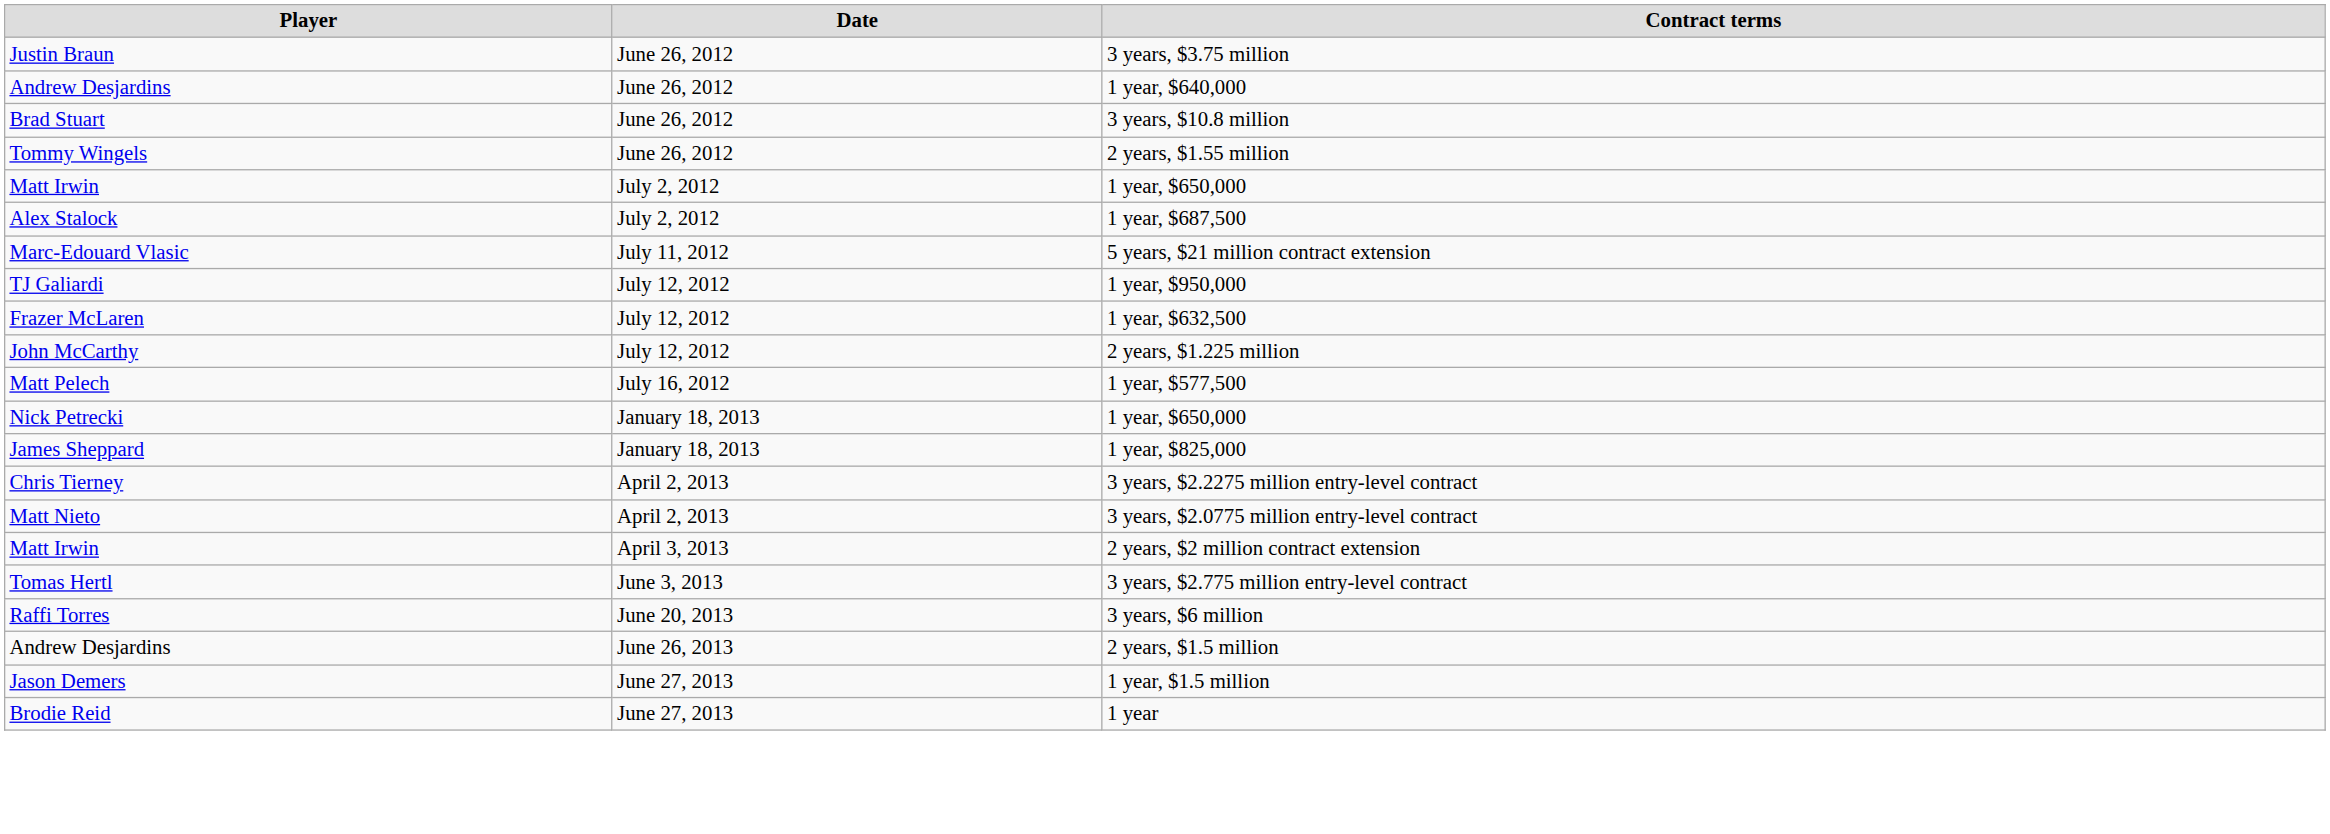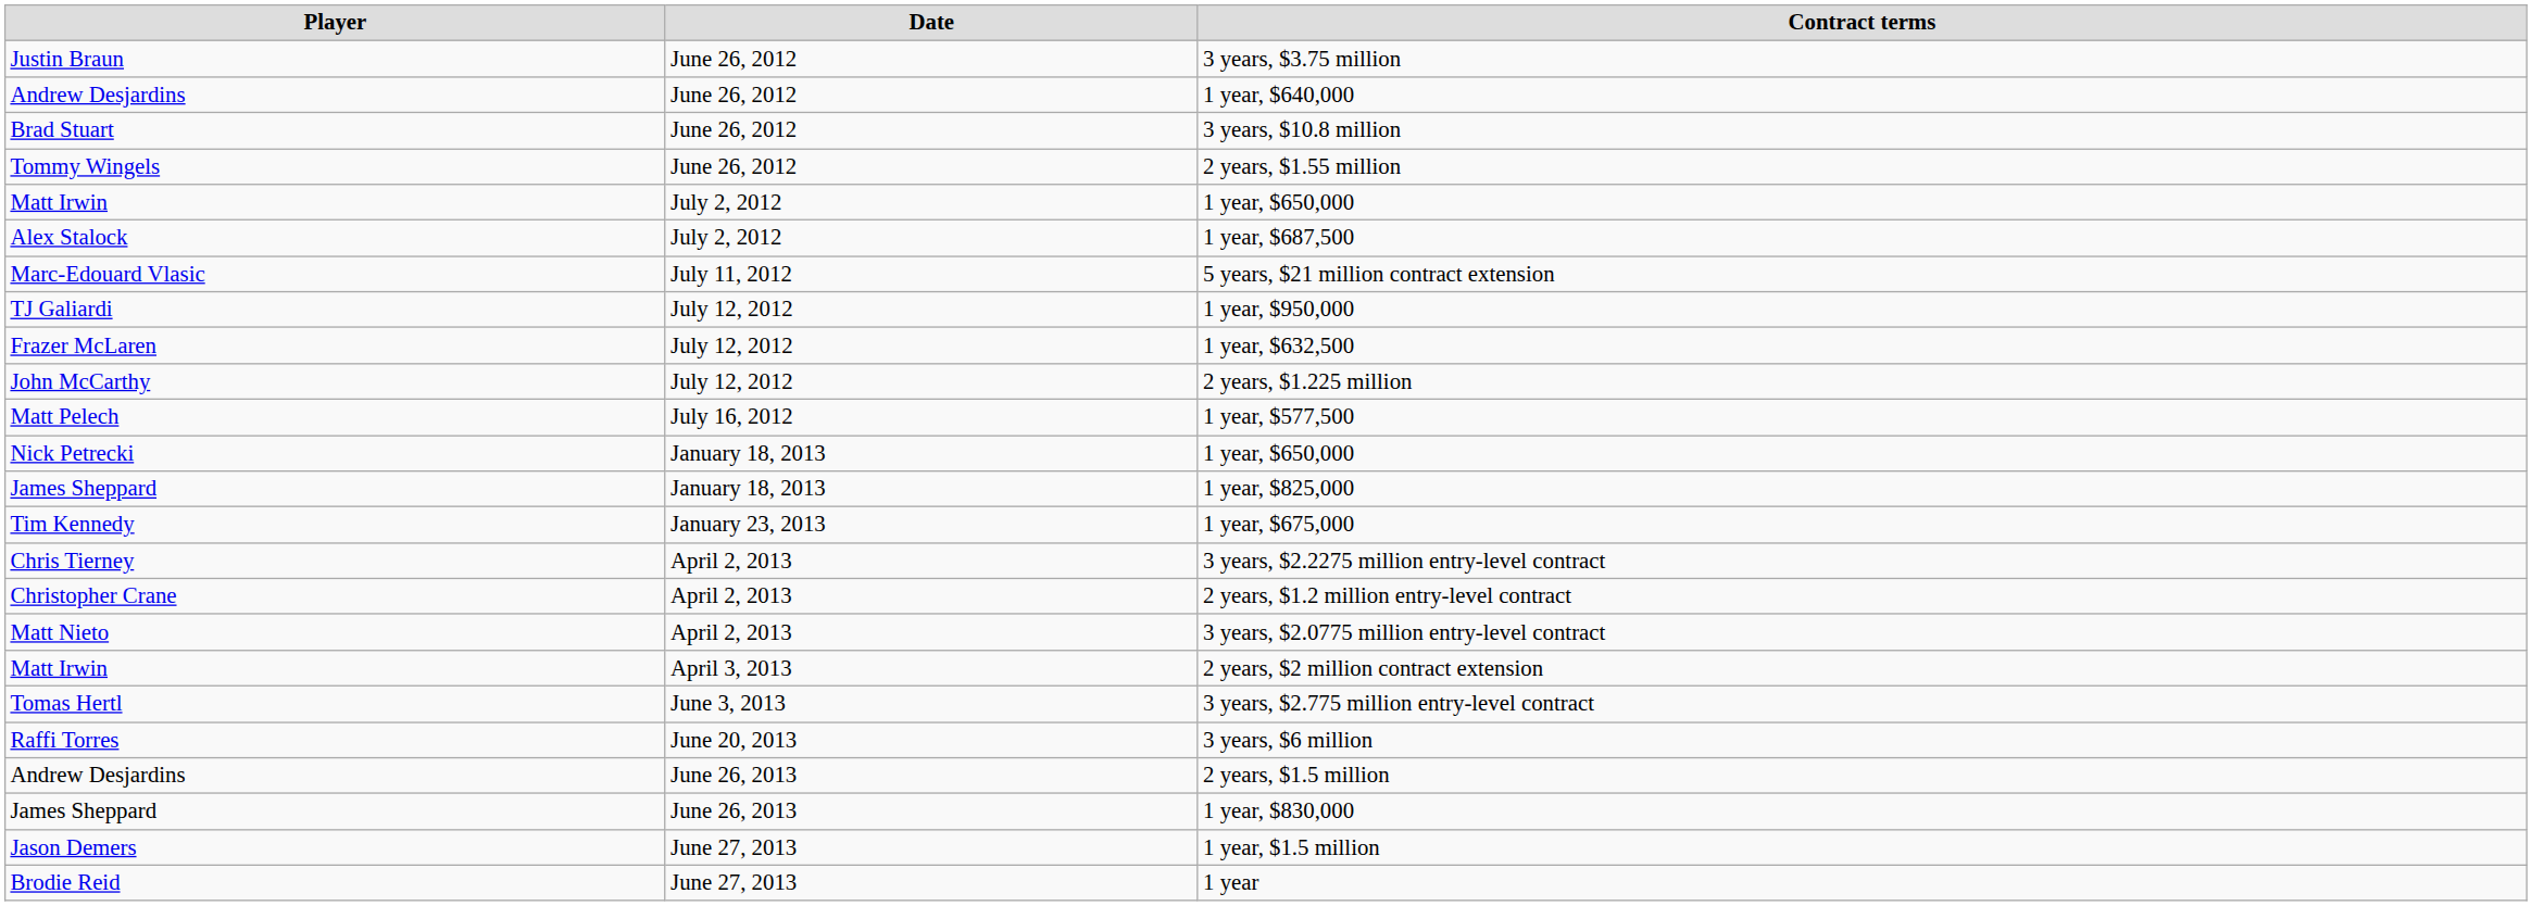 <table class="wikitable" width=90%>
 <tr align="center"  bgcolor="#dddddd">
 <td><strong>Player</strong></td>
 <td><strong>Date</strong></td>
 <td><strong>Contract terms</strong></td>
 </tr>
 <tr>
 <td><a href='#'>Justin Braun</a></td>
 <td>June 26, 2012</td>
 <td>3 years, $3.75 million</td>
 </tr>
 <tr>
 <td><a href='#'>Andrew Desjardins</a></td>
 <td>June 26, 2012</td>
 <td>1 year, $640,000</td>
 </tr>
 <tr>
 <td><a href='#'>Brad Stuart</a></td>
 <td>June 26, 2012</td>
 <td>3 years, $10.8 million</td>
 </tr>
 <tr>
 <td><a href='#'>Tommy Wingels</a></td>
 <td>June 26, 2012</td>
 <td>2 years, $1.55 million</td>
 </tr>
 <tr>
 <td><a href='#'>Matt Irwin</a></td>
 <td>July 2, 2012</td>
 <td>1 year, $650,000</td>
 </tr>
 <tr>
 <td><a href='#'>Alex Stalock</a></td>
 <td>July 2, 2012</td>
 <td>1 year, $687,500</td>
 </tr>
 <tr>
 <td><a href='#'>Marc-Edouard Vlasic</a></td>
 <td>July 11, 2012</td>
 <td>5 years, $21 million contract extension</td>
 </tr>
 <tr>
 <td><a href='#'>TJ Galiardi</a></td>
 <td>July 12, 2012</td>
 <td>1 year, $950,000</td>
 </tr>
 <tr>
 <td><a href='#'>Frazer McLaren</a></td>
 <td>July 12, 2012</td>
 <td>1 year, $632,500</td>
 </tr>
 <tr>
 <td><a href='#'>John McCarthy</a></td>
 <td>July 12, 2012</td>
 <td>2 years, $1.225 million</td>
 </tr>
 <tr>
 <td><a href='#'>Matt Pelech</a></td>
 <td>July 16, 2012</td>
 <td>1 year, $577,500</td>
 </tr>
 <tr>
 <td><a href='#'>Nick Petrecki</a></td>
 <td>January 18, 2013</td>
 <td>1 year, $650,000</td>
 </tr>
 <tr>
 <td><a href='#'>James Sheppard</a></td>
 <td>January 18, 2013</td>
 <td>1 year, $825,000</td>
 </tr>
 <tr>
+<td><a href='#'>Tim Kennedy</a></td>
+<td>January 23, 2013</td>
+<td>1 year, $675,000</td>
+</tr>
+<tr>
 <td><a href='#'>Chris Tierney</a></td>
 <td>April 2, 2013</td>
 <td>3 years, $2.2275 million entry-level contract</td>
+</tr>
+<tr>
+<td><a href='#'>Christopher Crane</a></td>
+<td>April 2, 2013</td>
+<td>2 years, $1.2 million entry-level contract</td>
 </tr>
 <tr>
 <td><a href='#'>Matt Nieto</a></td>
 <td>April 2, 2013</td>
 <td>3 years, $2.0775 million entry-level contract</td>
 </tr>
 <tr>
 <td><a href='#'>Matt Irwin</a></td>
 <td>April 3, 2013</td>
 <td>2 years, $2 million contract extension</td>
 </tr>
 <tr>
 <td><a href='#'>Tomas Hertl</a></td>
 <td>June 3, 2013</td>
 <td>3 years, $2.775 million entry-level contract</td>
 </tr>
 <tr>
 <td><a href='#'>Raffi Torres</a></td>
 <td>June 20, 2013</td>
 <td>3 years, $6 million</td>
 </tr>
 <tr>
 <td>Andrew Desjardins</td>
 <td>June 26, 2013</td>
 <td>2 years, $1.5 million</td>
 </tr>
 <tr>
+<td>James Sheppard</td>
+<td>June 26, 2013</td>
+<td>1 year, $830,000</td>
+</tr>
+<tr>
 <td><a href='#'>Jason Demers</a></td>
 <td>June 27, 2013</td>
 <td>1 year, $1.5 million</td>
 </tr>
 <tr>
 <td><a href='#'>Brodie Reid</a></td>
 <td>June 27, 2013</td>
 <td>1 year</td>
 </tr>
 </table>
